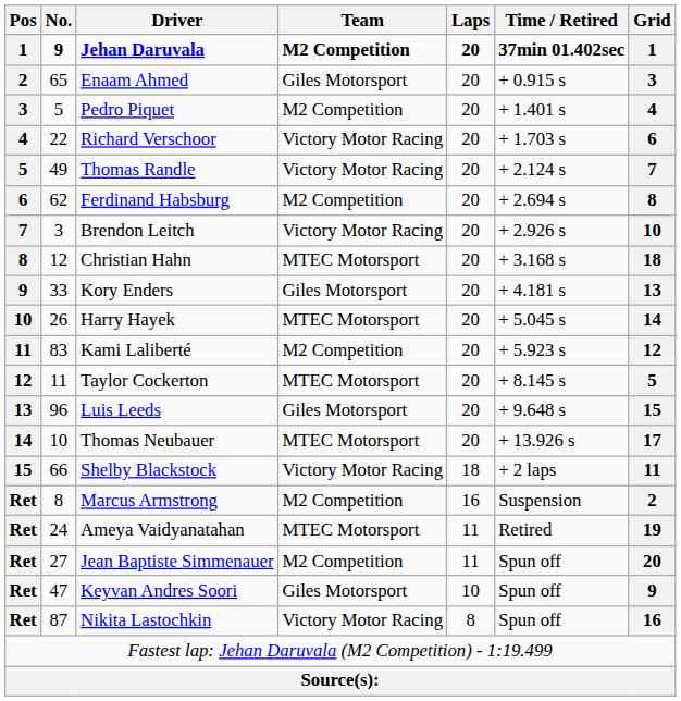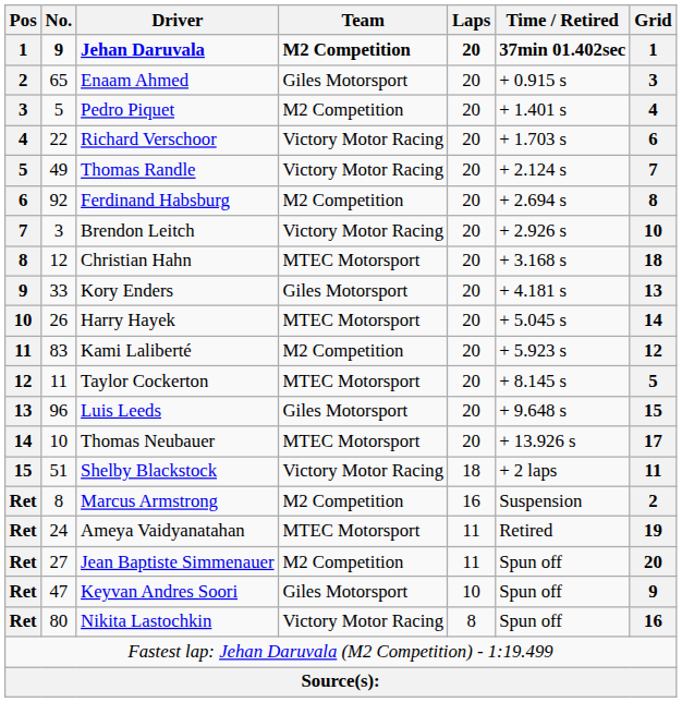 <table class="wikitable" style="font-size: 85%">
 <tr>
 <th>Pos</th>
 <th>No.</th>
 <th>Driver</th>
 <th>Team</th>
 <th>Laps</th>
 <th>Time / Retired</th>
 <th>Grid</th>
 </tr>
 <tr>
 <th>1</th>
 <td style="text-align:center;"><strong>9</strong></td>
 <td> <strong><a href='#'>Jehan Daruvala</a></strong></td>
 <td><strong>M2 Competition</strong></td>
 <td style="text-align:center;"><strong>20</strong></td>
 <td><strong>37min 01.402sec</strong></td>
 <th>1</th>
 </tr>
 <tr>
 <th>2</th>
 <td style="text-align:center;">65</td>
 <td> <a href='#'>Enaam Ahmed</a></td>
 <td>Giles Motorsport</td>
 <td style="text-align:center;">20</td>
 <td>+ 0.915 s</td>
 <th>3</th>
 </tr>
 <tr>
 <th>3</th>
 <td style="text-align:center;">5</td>
 <td> <a href='#'>Pedro Piquet</a></td>
 <td>M2 Competition</td>
 <td style="text-align:center;">20</td>
 <td>+ 1.401 s</td>
 <th>4</th>
 </tr>
 <tr>
 <th>4</th>
 <td style="text-align:center;">22</td>
 <td> <a href='#'>Richard Verschoor</a></td>
 <td>Victory Motor Racing</td>
 <td style="text-align:center;">20</td>
 <td>+ 1.703 s</td>
 <th>6</th>
 </tr>
 <tr>
 <th>5</th>
 <td style="text-align:center;">49</td>
 <td> <a href='#'>Thomas Randle</a></td>
 <td>Victory Motor Racing</td>
 <td style="text-align:center;">20</td>
 <td>+ 2.124 s</td>
 <th>7</th>
 </tr>
 <tr>
 <th>6</th>
-<td style="text-align:center;">62</td>
+<td style="text-align:center;">92</td>
 <td> <a href='#'>Ferdinand Habsburg</a></td>
 <td>M2 Competition</td>
 <td style="text-align:center;">20</td>
 <td>+ 2.694 s</td>
 <th>8</th>
 </tr>
 <tr>
 <th>7</th>
 <td style="text-align:center;">3</td>
 <td> Brendon Leitch</td>
 <td>Victory Motor Racing</td>
 <td style="text-align:center;">20</td>
 <td>+ 2.926 s</td>
 <th>10</th>
 </tr>
 <tr>
 <th>8</th>
 <td style="text-align:center;">12</td>
 <td> Christian Hahn</td>
 <td>MTEC Motorsport</td>
 <td style="text-align:center;">20</td>
 <td>+ 3.168 s</td>
 <th>18</th>
 </tr>
 <tr>
 <th>9</th>
 <td style="text-align:center;">33</td>
 <td> Kory Enders</td>
 <td>Giles Motorsport</td>
 <td style="text-align:center;">20</td>
 <td>+ 4.181 s</td>
 <th>13</th>
 </tr>
 <tr>
 <th>10</th>
 <td style="text-align:center;">26</td>
 <td> Harry Hayek</td>
 <td>MTEC Motorsport</td>
 <td style="text-align:center;">20</td>
 <td>+ 5.045 s</td>
 <th>14</th>
 </tr>
 <tr>
 <th>11</th>
 <td style="text-align:center;">83</td>
 <td> Kami Laliberté</td>
 <td>M2 Competition</td>
 <td style="text-align:center;">20</td>
 <td>+ 5.923 s</td>
 <th>12</th>
 </tr>
 <tr>
 <th>12</th>
 <td style="text-align:center;">11</td>
 <td> Taylor Cockerton</td>
 <td>MTEC Motorsport</td>
 <td style="text-align:center;">20</td>
 <td>+ 8.145 s</td>
 <th>5</th>
 </tr>
 <tr>
 <th>13</th>
 <td style="text-align:center;">96</td>
 <td> <a href='#'>Luis Leeds</a></td>
 <td>Giles Motorsport</td>
 <td style="text-align:center;">20</td>
 <td>+ 9.648 s</td>
 <th>15</th>
 </tr>
 <tr>
 <th>14</th>
 <td style="text-align:center;">10</td>
 <td> Thomas Neubauer</td>
 <td>MTEC Motorsport</td>
 <td style="text-align:center;">20</td>
 <td>+ 13.926 s</td>
 <th>17</th>
 </tr>
 <tr>
 <th>15</th>
-<td style="text-align:center;">66</td>
+<td style="text-align:center;">51</td>
 <td> <a href='#'>Shelby Blackstock</a></td>
 <td>Victory Motor Racing</td>
 <td style="text-align:center;">18</td>
 <td>+ 2 laps</td>
 <th>11</th>
 </tr>
 <tr>
 <th>Ret</th>
 <td style="text-align:center;">8</td>
 <td> <a href='#'>Marcus Armstrong</a></td>
 <td>M2 Competition</td>
 <td style="text-align:center;">16</td>
 <td>Suspension</td>
 <th>2</th>
 </tr>
 <tr>
 <th>Ret</th>
 <td style="text-align:center;">24</td>
 <td> Ameya Vaidyanatahan</td>
 <td>MTEC Motorsport</td>
 <td style="text-align:center;">11</td>
 <td>Retired</td>
 <th>19</th>
 </tr>
 <tr>
 <th>Ret</th>
 <td style="text-align:center;">27</td>
 <td> <a href='#'>Jean Baptiste Simmenauer</a></td>
 <td>M2 Competition</td>
 <td style="text-align:center;">11</td>
 <td>Spun off</td>
 <th>20</th>
 </tr>
 <tr>
 <th>Ret</th>
 <td style="text-align:center;">47</td>
 <td> <a href='#'>Keyvan Andres Soori</a></td>
 <td>Giles Motorsport</td>
 <td style="text-align:center;">10</td>
 <td>Spun off</td>
 <th>9</th>
 </tr>
 <tr>
 <th>Ret</th>
-<td style="text-align:center;">87</td>
+<td style="text-align:center;">80</td>
 <td> <a href='#'>Nikita Lastochkin</a></td>
 <td>Victory Motor Racing</td>
 <td style="text-align:center;">8</td>
 <td>Spun off</td>
 <th>16</th>
 </tr>
 <tr>
 <td colspan="7" style="text-align:center;"><em>Fastest lap: <a href='#'>Jehan Daruvala</a> (M2 Competition) - 1:19.499</em></td>
 </tr>
 <tr>
 <th colspan="7">Source(s):</th>
 </tr>
 </table>
